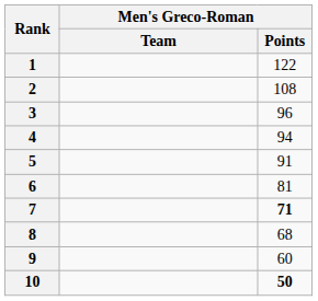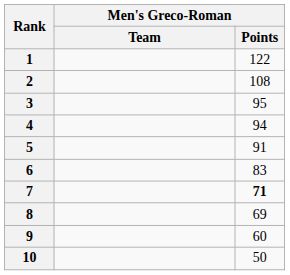 <table class="wikitable" style="text-align:center;">
 <tr>
 <th rowspan="2" width="50">Rank</th>
 <th colspan="2">Men's Greco-Roman</th>
 </tr>
 <tr>
 <th width="200">Team</th>
 <th width="50">Points</th>
 </tr>
 <tr>
 <th>1</th>
 <td align="left"></td>
 <td>122</td>
 </tr>
 <tr>
 <th>2</th>
 <td align="left"></td>
 <td>108</td>
 </tr>
 <tr>
 <th>3</th>
 <td align="left"></td>
-<td>96</td>
+<td>95</td>
 </tr>
 <tr>
 <th>4</th>
 <td align="left"></td>
 <td>94</td>
 </tr>
 <tr>
 <th>5</th>
 <td align="left"></td>
 <td>91</td>
 </tr>
 <tr>
 <th>6</th>
 <td align="left"></td>
-<td>81</td>
+<td>83</td>
 </tr>
 <tr>
 <th>7</th>
 <td align="left"></td>
 <td><strong>71</strong></td>
 </tr>
 <tr>
 <th>8</th>
 <td align="left"></td>
-<td>68</td>
+<td>69</td>
 </tr>
 <tr>
 <th>9</th>
 <td align="left"></td>
 <td>60</td>
 </tr>
 <tr>
 <th>10</th>
 <td align="left"></td>
-<td><strong>50</strong></td>
+<td>50</td>
 </tr>
 </table>
